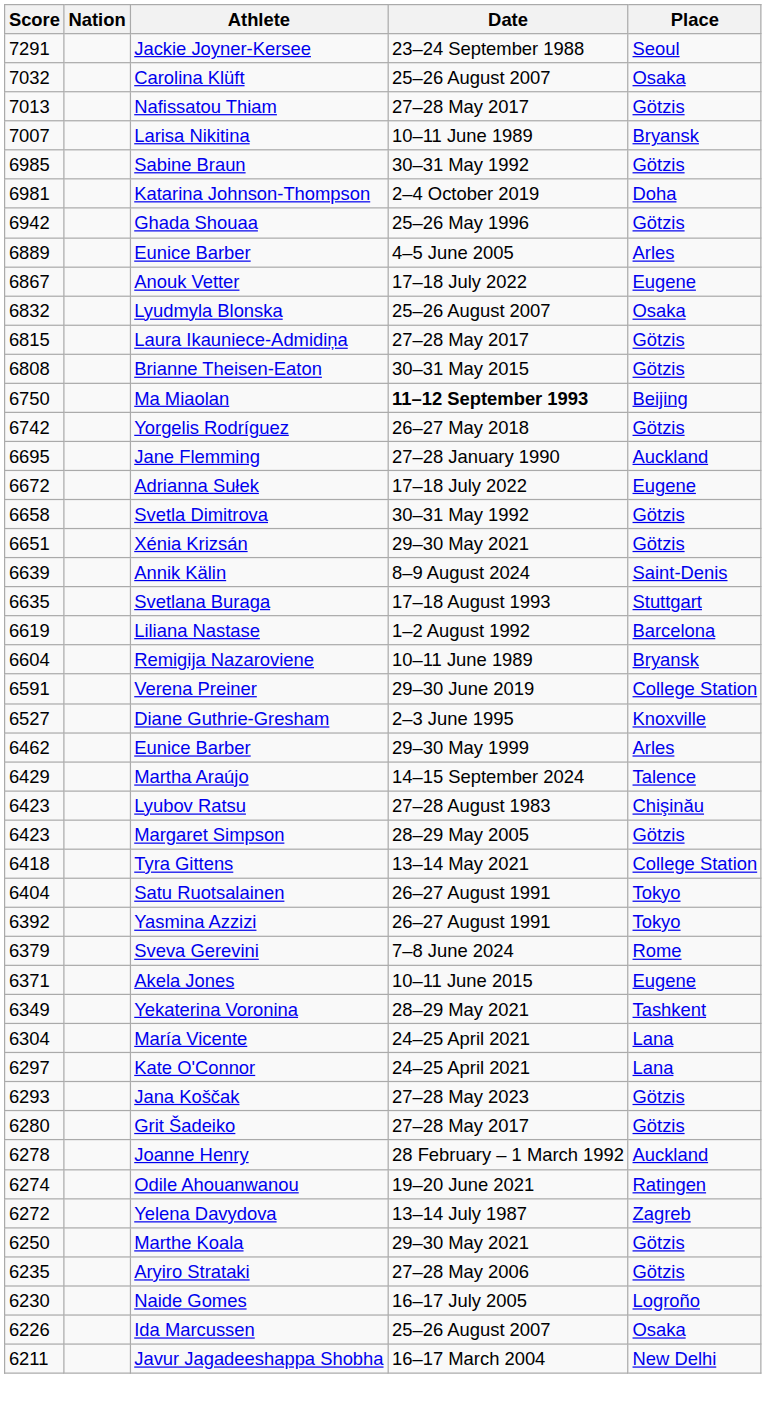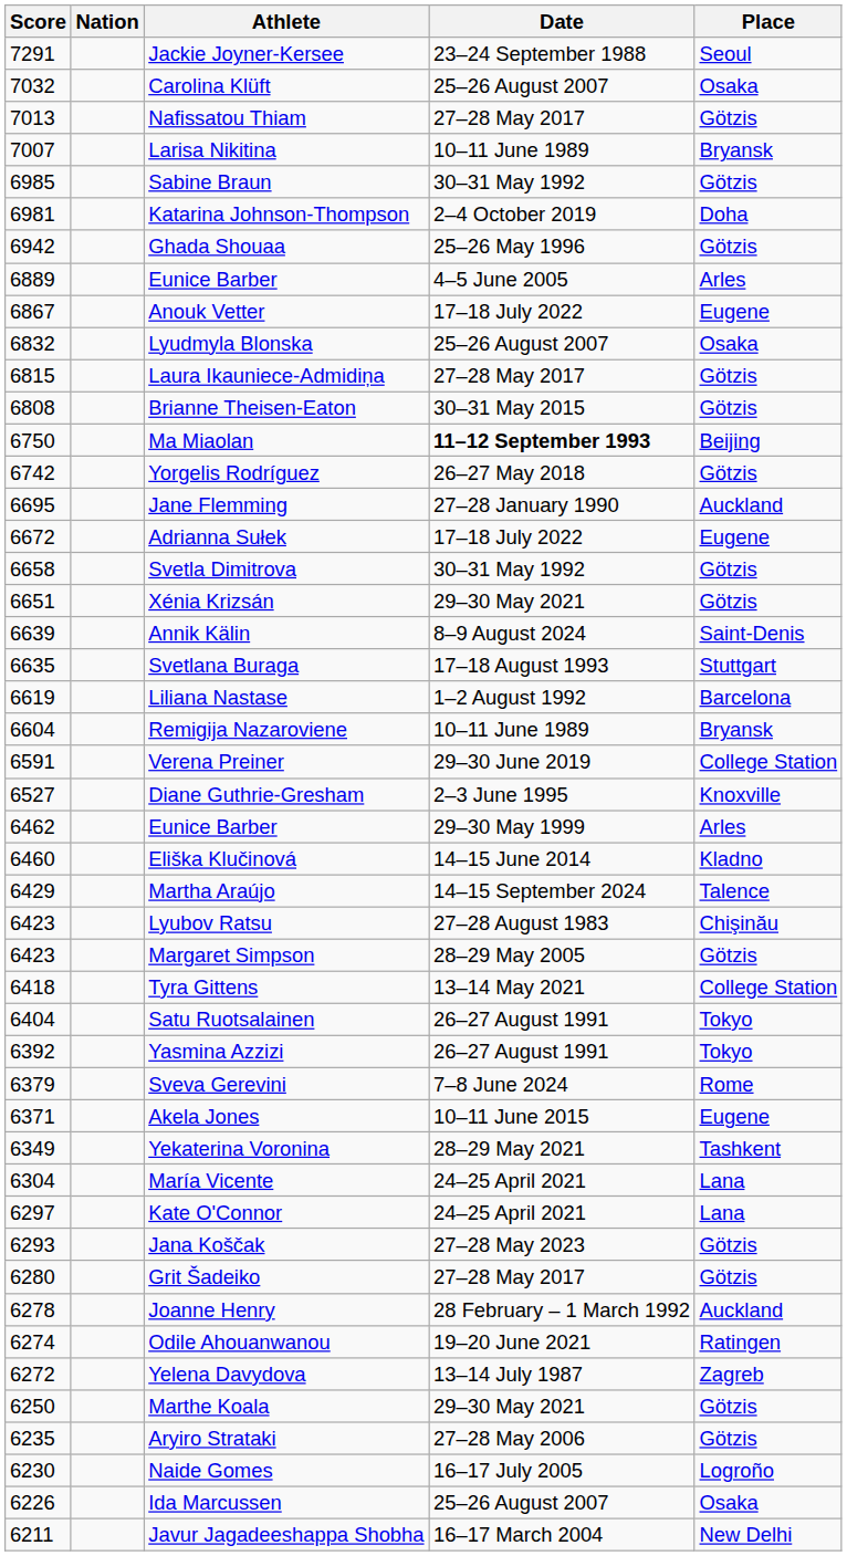 <table class="wikitable sortable defaultleft col4right static-row-numbers sticky-header" style="font-size:95%">
 <tr>
 <th>Score</th>
 <th>Nation</th>
 <th>Athlete</th>
 <th>Date</th>
 <th>Place</th>
 </tr>
 <tr>
 <td>7291</td>
 <td align=left></td>
 <td><a href='#'>Jackie Joyner-Kersee</a></td>
 <td>23–24 September 1988</td>
 <td><a href='#'>Seoul</a></td>
 </tr>
 <tr>
 <td>7032</td>
 <td align=left></td>
 <td><a href='#'>Carolina Klüft</a></td>
 <td>25–26 August 2007</td>
 <td><a href='#'>Osaka</a></td>
 </tr>
 <tr>
 <td>7013</td>
 <td align=left></td>
 <td><a href='#'>Nafissatou Thiam</a></td>
 <td>27–28 May 2017</td>
 <td><a href='#'>Götzis</a></td>
 </tr>
 <tr>
 <td>7007</td>
 <td align=left></td>
 <td><a href='#'>Larisa Nikitina</a></td>
 <td>10–11 June 1989</td>
 <td><a href='#'>Bryansk</a></td>
 </tr>
 <tr>
 <td>6985</td>
 <td align=left></td>
 <td><a href='#'>Sabine Braun</a></td>
 <td>30–31 May 1992</td>
 <td><a href='#'>Götzis</a></td>
 </tr>
 <tr>
 <td>6981</td>
 <td align=left></td>
 <td><a href='#'>Katarina Johnson-Thompson</a></td>
 <td>2–4 October 2019</td>
 <td><a href='#'>Doha</a></td>
 </tr>
 <tr>
 <td>6942</td>
 <td align=left></td>
 <td><a href='#'>Ghada Shouaa</a></td>
 <td>25–26 May 1996</td>
 <td><a href='#'>Götzis</a></td>
 </tr>
 <tr>
 <td>6889</td>
 <td align=left></td>
 <td><a href='#'>Eunice Barber</a></td>
 <td>4–5 June 2005</td>
 <td><a href='#'>Arles</a></td>
 </tr>
 <tr>
 <td>6867</td>
 <td align=left></td>
 <td><a href='#'>Anouk Vetter</a></td>
 <td>17–18 July 2022</td>
 <td><a href='#'>Eugene</a></td>
 </tr>
 <tr>
 <td>6832</td>
 <td align=left></td>
 <td><a href='#'>Lyudmyla Blonska</a></td>
 <td>25–26 August 2007</td>
 <td><a href='#'>Osaka</a></td>
 </tr>
 <tr>
 <td>6815</td>
 <td align=left></td>
 <td><a href='#'>Laura Ikauniece-Admidiņa</a></td>
 <td>27–28 May 2017</td>
 <td><a href='#'>Götzis</a></td>
 </tr>
 <tr>
 <td>6808</td>
 <td align=left></td>
 <td><a href='#'>Brianne Theisen-Eaton</a></td>
 <td>30–31 May 2015</td>
 <td><a href='#'>Götzis</a></td>
 </tr>
 <tr>
 <td>6750</td>
 <td align=left></td>
 <td><a href='#'>Ma Miaolan</a></td>
 <td><strong>11–12 September 1993</strong></td>
 <td><a href='#'>Beijing</a></td>
 </tr>
 <tr>
 <td>6742</td>
 <td align=left></td>
 <td><a href='#'>Yorgelis Rodríguez</a></td>
 <td>26–27 May 2018</td>
 <td><a href='#'>Götzis</a></td>
 </tr>
 <tr>
 <td>6695</td>
 <td align=left></td>
 <td><a href='#'>Jane Flemming</a></td>
 <td>27–28 January 1990</td>
 <td><a href='#'>Auckland</a></td>
 </tr>
 <tr>
 <td>6672</td>
 <td align=left></td>
 <td><a href='#'>Adrianna Sułek</a></td>
 <td>17–18 July 2022</td>
 <td><a href='#'>Eugene</a></td>
 </tr>
 <tr>
 <td>6658</td>
 <td align=left></td>
 <td><a href='#'>Svetla Dimitrova</a></td>
 <td>30–31 May 1992</td>
 <td><a href='#'>Götzis</a></td>
 </tr>
 <tr>
 <td>6651</td>
 <td align=left></td>
 <td><a href='#'>Xénia Krizsán</a></td>
 <td>29–30 May 2021</td>
 <td><a href='#'>Götzis</a></td>
 </tr>
 <tr>
 <td>6639</td>
 <td align=left></td>
 <td><a href='#'>Annik Kälin</a></td>
 <td>8–9 August 2024</td>
 <td><a href='#'>Saint-Denis</a></td>
 </tr>
 <tr>
 <td>6635</td>
 <td align=left></td>
 <td><a href='#'>Svetlana Buraga</a></td>
 <td>17–18 August 1993</td>
 <td><a href='#'>Stuttgart</a></td>
 </tr>
 <tr>
 <td>6619</td>
 <td align=left></td>
 <td><a href='#'>Liliana Nastase</a></td>
 <td>1–2 August 1992</td>
 <td><a href='#'>Barcelona</a></td>
 </tr>
 <tr>
 <td>6604</td>
 <td align=left></td>
 <td><a href='#'>Remigija Nazaroviene</a></td>
 <td>10–11 June 1989</td>
 <td><a href='#'>Bryansk</a></td>
 </tr>
 <tr>
 <td>6591</td>
 <td align=left></td>
 <td><a href='#'>Verena Preiner</a></td>
 <td>29–30 June 2019</td>
 <td><a href='#'>College Station</a></td>
 </tr>
 <tr>
 <td>6527</td>
 <td align=left></td>
 <td><a href='#'>Diane Guthrie-Gresham</a></td>
 <td>2–3 June 1995</td>
 <td><a href='#'>Knoxville</a></td>
 </tr>
 <tr>
 <td>6462</td>
 <td align=left></td>
 <td><a href='#'>Eunice Barber</a></td>
 <td>29–30 May 1999</td>
 <td><a href='#'>Arles</a></td>
 </tr>
 <tr>
+<td>6460</td>
+<td align=left></td>
+<td><a href='#'>Eliška Klučinová</a></td>
+<td>14–15 June 2014</td>
+<td><a href='#'>Kladno</a></td>
+</tr>
+<tr>
 <td>6429</td>
 <td align=left></td>
 <td><a href='#'>Martha Araújo</a></td>
 <td>14–15 September 2024</td>
 <td><a href='#'>Talence</a></td>
 </tr>
 <tr>
 <td>6423</td>
 <td align=left></td>
 <td><a href='#'>Lyubov Ratsu</a></td>
 <td>27–28 August 1983</td>
 <td><a href='#'>Chişinău</a></td>
 </tr>
 <tr>
 <td>6423</td>
 <td align=left></td>
 <td><a href='#'>Margaret Simpson</a></td>
 <td>28–29 May 2005</td>
 <td><a href='#'>Götzis</a></td>
 </tr>
 <tr>
 <td>6418</td>
 <td align=left></td>
 <td><a href='#'>Tyra Gittens</a></td>
 <td>13–14 May 2021</td>
 <td><a href='#'>College Station</a></td>
 </tr>
 <tr>
 <td>6404</td>
 <td align=left></td>
 <td><a href='#'>Satu Ruotsalainen</a></td>
 <td>26–27 August 1991</td>
 <td><a href='#'>Tokyo</a></td>
 </tr>
 <tr>
 <td>6392</td>
 <td align=left></td>
 <td><a href='#'>Yasmina Azzizi</a></td>
 <td>26–27 August 1991</td>
 <td><a href='#'>Tokyo</a></td>
 </tr>
 <tr>
 <td>6379</td>
 <td align=left></td>
 <td><a href='#'>Sveva Gerevini</a></td>
 <td>7–8 June 2024</td>
 <td><a href='#'>Rome</a></td>
 </tr>
 <tr>
 <td>6371</td>
 <td align=left></td>
 <td><a href='#'>Akela Jones</a></td>
 <td>10–11 June 2015</td>
 <td><a href='#'>Eugene</a></td>
 </tr>
 <tr>
 <td>6349</td>
 <td align=left></td>
 <td><a href='#'>Yekaterina Voronina</a></td>
 <td>28–29 May 2021</td>
 <td><a href='#'>Tashkent</a></td>
 </tr>
 <tr>
 <td>6304</td>
 <td align=left></td>
 <td><a href='#'>María Vicente</a></td>
 <td>24–25 April 2021</td>
 <td><a href='#'>Lana</a></td>
 </tr>
 <tr>
 <td>6297</td>
 <td align=left></td>
 <td><a href='#'>Kate O'Connor</a></td>
 <td>24–25 April 2021</td>
 <td><a href='#'>Lana</a></td>
 </tr>
 <tr>
 <td>6293</td>
 <td align=left></td>
 <td><a href='#'>Jana Koščak</a></td>
 <td>27–28 May 2023</td>
 <td><a href='#'>Götzis</a></td>
 </tr>
 <tr>
 <td>6280</td>
 <td align=left></td>
 <td><a href='#'>Grit Šadeiko</a></td>
 <td>27–28 May 2017</td>
 <td><a href='#'>Götzis</a></td>
 </tr>
 <tr>
 <td>6278</td>
 <td align=left></td>
 <td><a href='#'>Joanne Henry</a></td>
 <td>28 February – 1 March 1992</td>
 <td><a href='#'>Auckland</a></td>
 </tr>
 <tr>
 <td>6274</td>
 <td align=left></td>
 <td><a href='#'>Odile Ahouanwanou</a></td>
 <td>19–20 June 2021</td>
 <td><a href='#'>Ratingen</a></td>
 </tr>
 <tr>
 <td>6272</td>
 <td align=left></td>
 <td><a href='#'>Yelena Davydova</a></td>
 <td>13–14 July 1987</td>
 <td><a href='#'>Zagreb</a></td>
 </tr>
 <tr>
 <td>6250</td>
 <td align=left></td>
 <td><a href='#'>Marthe Koala</a></td>
 <td>29–30 May 2021</td>
 <td><a href='#'>Götzis</a></td>
 </tr>
 <tr>
 <td>6235</td>
 <td align=left></td>
 <td><a href='#'>Aryiro Strataki</a></td>
 <td>27–28 May 2006</td>
 <td><a href='#'>Götzis</a></td>
 </tr>
 <tr>
 <td>6230</td>
 <td align=left></td>
 <td><a href='#'>Naide Gomes</a></td>
 <td>16–17 July 2005</td>
 <td><a href='#'>Logroño</a></td>
 </tr>
 <tr>
 <td>6226</td>
 <td align=left></td>
 <td><a href='#'>Ida Marcussen</a></td>
 <td>25–26 August 2007</td>
 <td><a href='#'>Osaka</a></td>
 </tr>
 <tr>
 <td>6211</td>
 <td align=left></td>
 <td><a href='#'>Javur Jagadeeshappa Shobha</a></td>
 <td>16–17 March 2004</td>
 <td><a href='#'>New Delhi</a></td>
 </tr>
 </table>
